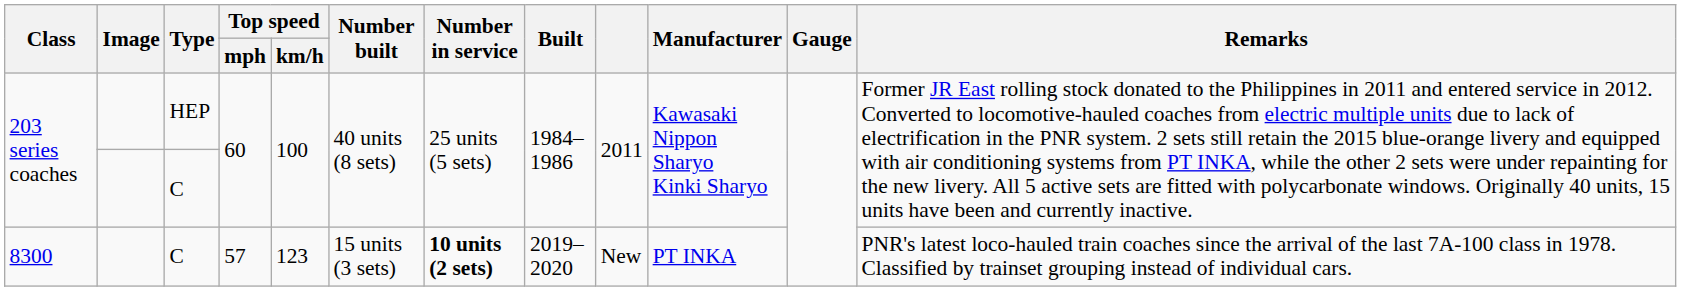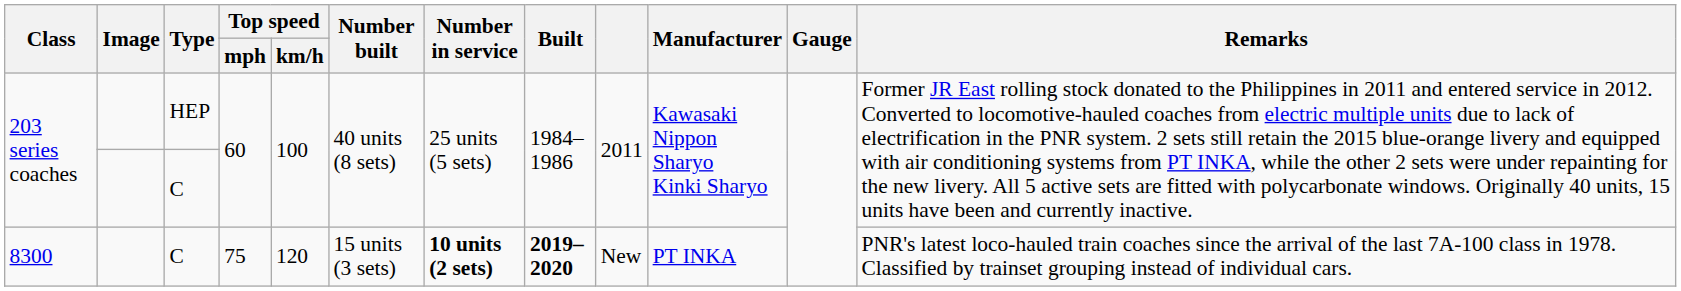 <table class="wikitable">
 <tr>
 <th rowspan="2">Class</th>
 <th rowspan="2">Image</th>
 <th rowspan="2">Type</th>
 <th colspan="2">Top speed</th>
 <th rowspan="2">Number built</th>
 <th rowspan="2">Number in service</th>
 <th rowspan="2">Built</th>
 <th rowspan="2"></th>
 <th rowspan="2">Manufacturer</th>
 <th rowspan="2">Gauge</th>
 <th rowspan="2">Remarks</th>
 </tr>
 <tr>
 <th>mph</th>
 <th>km/h</th>
 </tr>
 <tr>
 <td rowspan="2"><a href='#'>203 series</a> coaches</td>
 <td></td>
 <td>HEP</td>
 <td rowspan="2">60</td>
 <td rowspan="2">100</td>
 <td rowspan="2">40 units (8 sets)</td>
 <td rowspan="2">25 units (5 sets)</td>
 <td rowspan="2">1984–1986</td>
 <td rowspan="2">2011</td>
 <td rowspan="2"><a href='#'>Kawasaki</a><br><a href='#'>Nippon Sharyo</a><br><a href='#'>Kinki Sharyo</a></td>
 <td rowspan="7"></td>
 <td rowspan="2">Former <a href='#'>JR East</a> rolling stock donated to the Philippines in 2011 and entered service in 2012. Converted to locomotive-hauled coaches from <a href='#'>electric multiple units</a> due to lack of electrification in the PNR system. 2 sets still retain the 2015 blue-orange livery and equipped with air conditioning systems from <a href='#'>PT INKA</a>, while the other 2 sets were under repainting for the new livery. All 5 active sets are fitted with polycarbonate windows. Originally 40 units, 15 units have been and currently inactive.</td>
 </tr>
 <tr>
 <td></td>
 <td>C</td>
 </tr>
 <tr>
 <td><a href='#'>8300</a></td>
 <td></td>
 <td>C</td>
-<td>57</td>
-<td>123</td>
+<td>75</td>
+<td>120</td>
 <td>15 units (3 sets)</td>
 <td><strong>10 units<br>(2 sets)</strong></td>
-<td>2019–2020</td>
+<td><strong>2019–2020</strong></td>
 <td>New</td>
 <td><a href='#'>PT INKA</a></td>
 <td>PNR's latest loco-hauled train coaches since the arrival of the last 7A-100 class in 1978. Classified by trainset grouping instead of individual cars.</td>
 </tr>
 </table>
